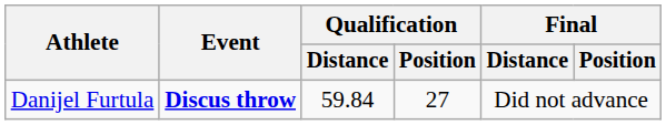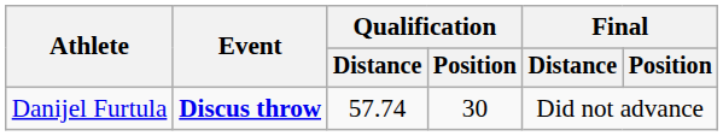 <table class=wikitable style=font-size:90%>
 <tr>
 <th rowspan=2>Athlete</th>
 <th rowspan=2>Event</th>
 <th colspan=2>Qualification</th>
 <th colspan=2>Final</th>
 </tr>
 <tr style=font-size:95%>
 <th>Distance</th>
 <th>Position</th>
 <th>Distance</th>
 <th>Position</th>
 </tr>
 <tr align=center>
 <td align=left><a href='#'>Danijel Furtula</a></td>
 <td align=left><strong><a href='#'>Discus throw</a></strong></td>
-<td>59.84</td>
-<td>27</td>
+<td>57.74</td>
+<td>30</td>
 <td colspan=2>Did not advance</td>
 </tr>
 </table>
